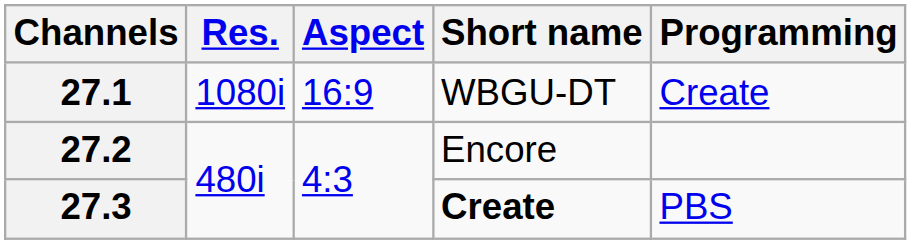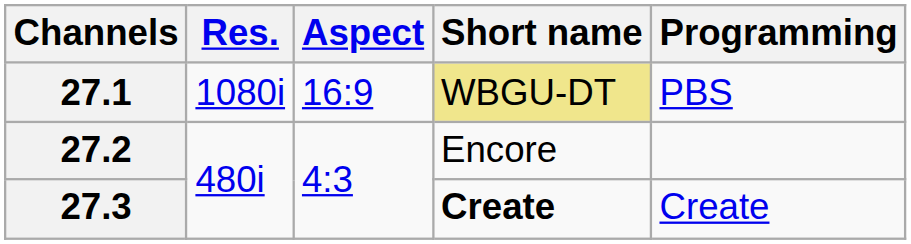 <table class="wikitable">
 <tr>
 <th>Channels</th>
 <th><a href='#'>Res.</a></th>
 <th><a href='#'>Aspect</a></th>
 <th>Short name</th>
 <th>Programming</th>
 </tr>
 <tr>
 <th scope = "row">27.1</th>
 <td><a href='#'>1080i</a></td>
 <td><a href='#'>16:9</a></td>
-<td>WBGU-DT</td>
-<td><a href='#'>Create</a></td>
+<td style="background: khaki;">WBGU-DT</td>
+<td><a href='#'>PBS</a></td>
 </tr>
 <tr>
 <th scope = "row">27.2</th>
 <td rowspan="2"><a href='#'>480i</a></td>
 <td rowspan="2"><a href='#'>4:3</a></td>
 <td>Encore</td>
 <td></td>
 </tr>
 <tr>
 <th scope = "row">27.3</th>
 <td><strong>Create</strong></td>
-<td><a href='#'>PBS</a></td>
+<td><a href='#'>Create</a></td>
 </tr>
 </table>
